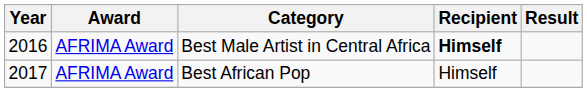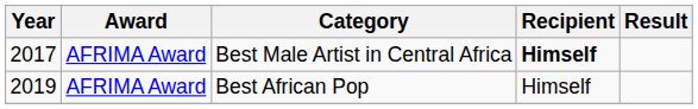 <table class="wikitable plainrowheaders sortable">
 <tr>
 <th>Year</th>
 <th>Award</th>
 <th>Category</th>
 <th>Recipient</th>
 <th>Result</th>
 </tr>
 <tr>
-<td>2016</td>
+<td>2017</td>
 <td><a href='#'>AFRIMA Award</a></td>
 <td>Best Male Artist in Central Africa</td>
 <td><strong>Himself</strong></td>
 <td></td>
 </tr>
 <tr>
-<td>2017</td>
+<td>2019</td>
 <td><a href='#'>AFRIMA Award</a></td>
 <td>Best African Pop</td>
 <td>Himself</td>
 <td></td>
 </tr>
 <tr>
 </tr>
 </table>
